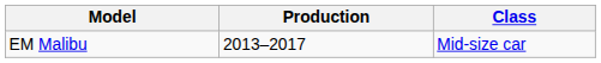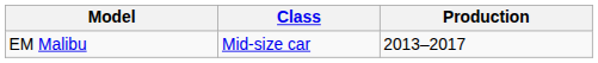 <table class="wikitable">
 <tr>
 <th style="width:200px;">Model</th>
+<th style="width:150px;"><a href='#'>Class</a></th>
 <th style="width:200px;">Production</th>
-<th style="width:150px;"><a href='#'>Class</a></th>
 </tr>
 <tr>
 <td valign="top">EM <a href='#'>Malibu</a></td>
+<td valign="top"><a href='#'>Mid-size car</a></td>
 <td valign="top">2013–2017</td>
-<td valign="top"><a href='#'>Mid-size car</a></td>
 </tr>
 </table>
